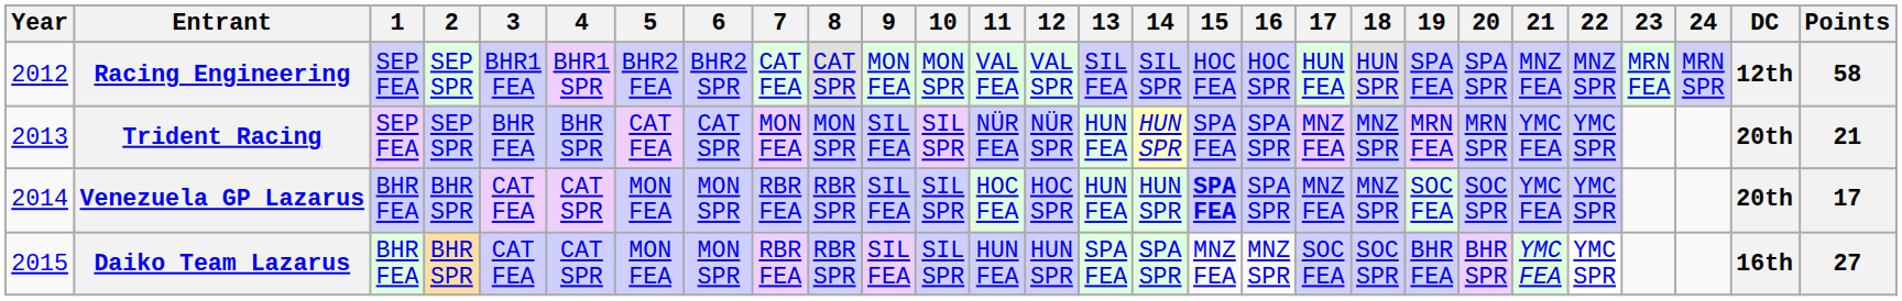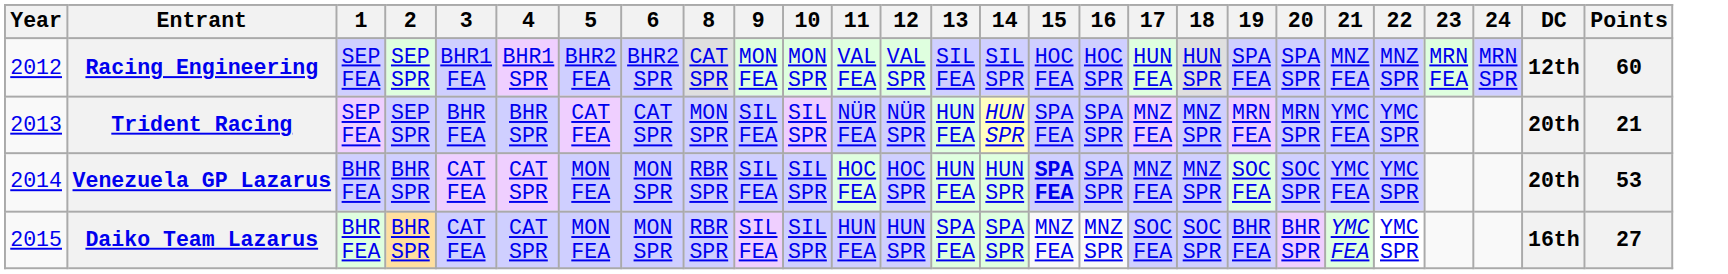 <table class="wikitable" style="text-align:center; font-size:85%">
 <tr>
 <th>Year</th>
 <th>Entrant</th>
 <th>1</th>
 <th>2</th>
 <th>3</th>
 <th>4</th>
 <th>5</th>
 <th>6</th>
-<th>7</th>
 <th>8</th>
 <th>9</th>
 <th>10</th>
 <th>11</th>
 <th>12</th>
 <th>13</th>
 <th>14</th>
 <th>15</th>
 <th>16</th>
 <th>17</th>
 <th>18</th>
 <th>19</th>
 <th>20</th>
 <th>21</th>
 <th>22</th>
 <th>23</th>
 <th>24</th>
 <th>DC</th>
 <th>Points</th>
 </tr>
 <tr>
 <td><a href='#'>2012</a></td>
 <th nowrap><a href='#'>Racing Engineering</a></th>
 <td style="background:#cfcfff;"><a href='#'>SEP<br>FEA</a><br></td>
 <td style="background:#dfffdf;"><a href='#'>SEP<br>SPR</a><br></td>
 <td style="background:#cfcfff;"><a href='#'>BHR1<br>FEA</a><br></td>
 <td style="background:#efcfff;"><a href='#'>BHR1<br>SPR</a><br></td>
 <td style="background:#cfcfff;"><a href='#'>BHR2<br>FEA</a><br></td>
 <td style="background:#cfcfff;"><a href='#'>BHR2<br>SPR</a><br></td>
-<td style="background:#dfffdf;"><a href='#'>CAT<br>FEA</a><br></td>
 <td style="background:#dfdfdf;"><a href='#'>CAT<br>SPR</a><br></td>
 <td style="background:#dfffdf;"><a href='#'>MON<br>FEA</a><br></td>
 <td style="background:#dfffdf;"><a href='#'>MON<br>SPR</a><br></td>
 <td style="background:#dfffdf;"><a href='#'>VAL<br>FEA</a><br></td>
 <td style="background:#dfffdf;"><a href='#'>VAL<br>SPR</a><br></td>
 <td style="background:#cfcfff;"><a href='#'>SIL<br>FEA</a><br></td>
 <td style="background:#cfcfff;"><a href='#'>SIL<br>SPR</a><br></td>
 <td style="background:#cfcfff;"><a href='#'>HOC<br>FEA</a><br></td>
 <td style="background:#cfcfff;"><a href='#'>HOC<br>SPR</a><br></td>
 <td style="background:#dfffdf;"><a href='#'>HUN<br>FEA</a><br></td>
 <td style="background:#dfdfdf;"><a href='#'>HUN<br>SPR</a><br></td>
 <td style="background:#cfcfff;"><a href='#'>SPA<br>FEA</a><br></td>
 <td style="background:#cfcfff;"><a href='#'>SPA<br>SPR</a><br></td>
 <td style="background:#cfcfff;"><a href='#'>MNZ<br>FEA</a><br></td>
 <td style="background:#cfcfff;"><a href='#'>MNZ<br>SPR</a><br></td>
 <td style="background:#dfffdf;"><a href='#'>MRN<br>FEA</a><br></td>
 <td style="background:#cfcfff;"><a href='#'>MRN<br>SPR</a><br></td>
 <th>12th</th>
-<th>58</th>
+<th>60</th>
 </tr>
 <tr>
 <td><a href='#'>2013</a></td>
 <th nowrap><a href='#'>Trident Racing</a></th>
 <td style="background:#EFCFFF;"><a href='#'>SEP<br>FEA</a><br></td>
 <td style="background:#CFCFFF;"><a href='#'>SEP<br>SPR</a><br></td>
 <td style="background:#CFCFFF;"><a href='#'>BHR<br>FEA</a><br></td>
 <td style="background:#CFCFFF;"><a href='#'>BHR<br>SPR</a><br></td>
 <td style="background:#EFCFFF;"><a href='#'>CAT<br>FEA</a><br></td>
 <td style="background:#CFCFFF;"><a href='#'>CAT<br>SPR</a><br></td>
-<td style="background:#EFCFFF;"><a href='#'>MON<br>FEA</a><br></td>
 <td style="background:#CFCFFF;"><a href='#'>MON<br>SPR</a><br></td>
 <td style="background:#CFCFFF;"><a href='#'>SIL<br>FEA</a><br></td>
 <td style="background:#EFCFFF;"><a href='#'>SIL<br>SPR</a><br></td>
 <td style="background:#CFCFFF;"><a href='#'>NÜR<br>FEA</a><br></td>
 <td style="background:#CFCFFF;"><a href='#'>NÜR<br>SPR</a><br></td>
 <td style="background:#DFFFDF;"><a href='#'>HUN<br>FEA</a><br><small></small></td>
 <td style="background:#FFFFBF;"><em><a href='#'>HUN<br>SPR</a></em><br><small></small></td>
 <td style="background:#CFCFFF;"><a href='#'>SPA<br>FEA</a><br></td>
 <td style="background:#CFCFFF;"><a href='#'>SPA<br>SPR</a><br></td>
 <td style="background:#EFCFFF;"><a href='#'>MNZ<br>FEA</a><br></td>
 <td style="background:#CFCFFF;"><a href='#'>MNZ<br>SPR</a><br></td>
 <td style="background:#EFCFFF;"><a href='#'>MRN<br>FEA</a><br></td>
 <td style="background:#CFCFFF;"><a href='#'>MRN<br>SPR</a><br></td>
 <td style="background:#CFCFFF;"><a href='#'>YMC<br>FEA</a><br></td>
 <td style="background:#CFCFFF;"><a href='#'>YMC<br>SPR</a><br></td>
 <td></td>
 <td></td>
 <th>20th</th>
 <th>21</th>
 </tr>
 <tr>
 <td><a href='#'>2014</a></td>
 <th nowrap><a href='#'>Venezuela GP Lazarus</a></th>
 <td style="background:#CFCFFF;"><a href='#'>BHR<br>FEA</a><br></td>
 <td style="background:#CFCFFF;"><a href='#'>BHR<br>SPR</a><br></td>
 <td style="background:#EFCFFF;"><a href='#'>CAT<br>FEA</a><br></td>
 <td style="background:#EFCFFF;"><a href='#'>CAT<br>SPR</a><br></td>
 <td style="background:#CFCFFF;"><a href='#'>MON<br>FEA</a><br></td>
 <td style="background:#CFCFFF;"><a href='#'>MON<br>SPR</a><br></td>
-<td style="background:#CFCFFF;"><a href='#'>RBR<br>FEA</a><br></td>
 <td style="background:#CFCFFF;"><a href='#'>RBR<br>SPR</a><br></td>
 <td style="background:#CFCFFF;"><a href='#'>SIL<br>FEA</a><br></td>
 <td style="background:#CFCFFF;"><a href='#'>SIL<br>SPR</a><br></td>
 <td style="background:#DFFFDF;"><a href='#'>HOC<br>FEA</a><br></td>
 <td style="background:#CFCFFF;"><a href='#'>HOC<br>SPR</a><br></td>
 <td style="background:#DFFFDF;"><a href='#'>HUN<br>FEA</a><br></td>
 <td style="background:#DFFFDF;"><a href='#'>HUN<br>SPR</a><br></td>
 <td style="background:#CFCFFF;"><strong><a href='#'>SPA<br>FEA</a><br></strong></td>
 <td style="background:#CFCFFF;"><a href='#'>SPA<br>SPR</a><br></td>
 <td style="background:#CFCFFF;"><a href='#'>MNZ<br>FEA</a><br></td>
 <td style="background:#CFCFFF;"><a href='#'>MNZ<br>SPR</a><br></td>
 <td style="background:#DFFFDF;"><a href='#'>SOC<br>FEA</a><br></td>
 <td style="background:#CFCFFF;"><a href='#'>SOC<br>SPR</a><br></td>
 <td style="background:#CFCFFF;"><a href='#'>YMC<br>FEA</a><br></td>
 <td style="background:#CFCFFF;"><a href='#'>YMC<br>SPR</a><br></td>
 <td></td>
 <td></td>
 <th>20th</th>
-<th>17</th>
+<th>53</th>
 </tr>
 <tr>
 <td><a href='#'>2015</a></td>
 <th nowrap><a href='#'>Daiko Team Lazarus</a></th>
 <td style="background:#DFFFDF;"><a href='#'>BHR<br>FEA</a><br></td>
 <td style="background:#FFDF9F;"><a href='#'>BHR<br>SPR</a><br></td>
 <td style="background:#CFCFFF;"><a href='#'>CAT<br>FEA</a><br></td>
 <td style="background:#CFCFFF;"><a href='#'>CAT<br>SPR</a><br></td>
 <td style="background:#CFCFFF;"><a href='#'>MON<br>FEA</a><br></td>
 <td style="background:#CFCFFF;"><a href='#'>MON<br>SPR</a><br></td>
-<td style="background:#EFCFFF;"><a href='#'>RBR<br>FEA</a><br></td>
 <td style="background:#CFCFFF;"><a href='#'>RBR<br>SPR</a><br></td>
 <td style="background:#EFCFFF;"><a href='#'>SIL<br>FEA</a><br></td>
 <td style="background:#CFCFFF;"><a href='#'>SIL<br>SPR</a><br></td>
 <td style="background:#CFCFFF;"><a href='#'>HUN<br>FEA</a><br></td>
 <td style="background:#CFCFFF;"><a href='#'>HUN<br>SPR</a><br></td>
 <td style="background:#DFFFDF;"><a href='#'>SPA<br>FEA</a><br></td>
 <td style="background:#DFFFDF;"><a href='#'>SPA<br>SPR</a><br></td>
 <td><a href='#'>MNZ<br>FEA</a></td>
 <td><a href='#'>MNZ<br>SPR</a></td>
 <td style="background:#CFCFFF;"><a href='#'>SOC<br>FEA</a><br></td>
 <td style="background:#CFCFFF;"><a href='#'>SOC<br>SPR</a><br></td>
 <td style="background:#CFCFFF;"><a href='#'>BHR<br>FEA</a><br></td>
 <td style="background:#EFCFFF;"><a href='#'>BHR<br>SPR</a><br></td>
 <td style="background:#DFFFDF;"><em><a href='#'>YMC<br>FEA</a></em><br></td>
 <td style="background:#FFFFFF;"><a href='#'>YMC<br>SPR</a><br></td>
 <td></td>
 <td></td>
 <th>16th</th>
 <th>27</th>
 </tr>
 </table>
